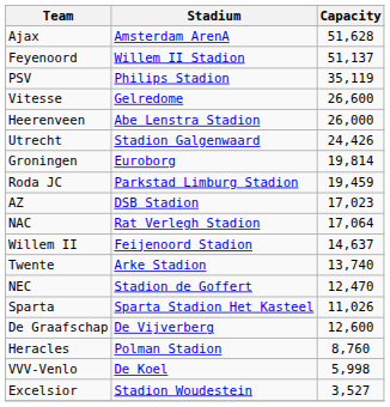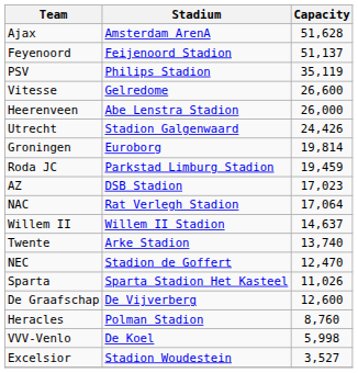 <table class="wikitable sortable">
 <tr>
 <th>Team</th>
 <th>Stadium</th>
 <th>Capacity</th>
 </tr>
 <tr>
 <td>Ajax</td>
 <td><a href='#'>Amsterdam ArenA</a></td>
 <td align="center">51,628</td>
 </tr>
 <tr>
 <td>Feyenoord</td>
-<td><a href='#'>Willem II Stadion</a></td>
+<td><a href='#'>Feijenoord Stadion</a></td>
 <td align="center">51,137</td>
 </tr>
 <tr>
 <td>PSV</td>
 <td><a href='#'>Philips Stadion</a></td>
 <td align="center">35,119</td>
 </tr>
 <tr>
 <td>Vitesse</td>
 <td><a href='#'>Gelredome</a></td>
 <td align="center">26,600</td>
 </tr>
 <tr>
 <td>Heerenveen</td>
 <td><a href='#'>Abe Lenstra Stadion</a></td>
 <td align="center">26,000</td>
 </tr>
 <tr>
 <td>Utrecht</td>
 <td><a href='#'>Stadion Galgenwaard</a></td>
 <td align="center">24,426</td>
 </tr>
 <tr>
 <td>Groningen</td>
 <td><a href='#'>Euroborg</a></td>
 <td align="center">19,814</td>
 </tr>
 <tr>
 <td>Roda JC</td>
 <td><a href='#'>Parkstad Limburg Stadion</a></td>
 <td align="center">19,459</td>
 </tr>
 <tr>
 <td>AZ</td>
 <td><a href='#'>DSB Stadion</a></td>
 <td align="center">17,023</td>
 </tr>
 <tr>
 <td>NAC</td>
 <td><a href='#'>Rat Verlegh Stadion</a></td>
 <td align="center">17,064</td>
 </tr>
 <tr>
 <td>Willem II</td>
-<td><a href='#'>Feijenoord Stadion</a></td>
+<td><a href='#'>Willem II Stadion</a></td>
 <td align="center">14,637</td>
 </tr>
 <tr>
 <td>Twente</td>
 <td><a href='#'>Arke Stadion</a></td>
 <td align="center">13,740</td>
 </tr>
 <tr>
 <td>NEC</td>
 <td><a href='#'>Stadion de Goffert</a></td>
 <td align="center">12,470</td>
 </tr>
 <tr>
 <td>Sparta</td>
 <td><a href='#'>Sparta Stadion Het Kasteel</a></td>
 <td align="center">11,026</td>
 </tr>
 <tr>
 <td>De Graafschap</td>
 <td><a href='#'>De Vijverberg</a></td>
 <td align="center">12,600</td>
 </tr>
 <tr>
 <td>Heracles</td>
 <td><a href='#'>Polman Stadion</a></td>
 <td align="center">8,760</td>
 </tr>
 <tr>
 <td>VVV-Venlo</td>
 <td><a href='#'>De Koel</a></td>
 <td align="center">5,998</td>
 </tr>
 <tr>
 <td>Excelsior</td>
 <td><a href='#'>Stadion Woudestein</a></td>
 <td align="center">3,527</td>
 </tr>
 <tr>
 </tr>
 </table>
